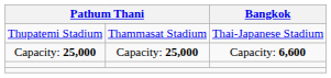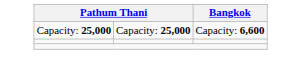 <table class="wikitable" style="margin:1em auto; text-align:center">
 <tr>
 <th colspan=2><a href='#'>Pathum Thani</a></th>
 <th><a href='#'>Bangkok</a></th>
-</tr>
-<tr>
-<td><a href='#'>Thupatemi Stadium</a></td>
-<td><a href='#'>Thammasat Stadium</a></td>
-<td><a href='#'>Thai-Japanese Stadium</a></td>
 </tr>
 <tr>
 <td>Capacity: <strong>25,000</strong></td>
 <td>Capacity: <strong>25,000</strong></td>
 <td>Capacity: <strong>6,600</strong></td>
 </tr>
 <tr>
 <td></td>
 <td></td>
 <td></td>
 </tr>
 <tr>
 <td rowspan=2 colspan=3></td>
 </tr>
 </table>
